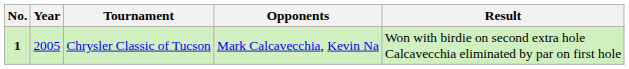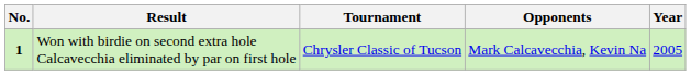 <table class="wikitable" style="font-size:95%;">
 <tr>
 <th>No.</th>
-<th>Year</th>
+<th>Result</th>
 <th>Tournament</th>
 <th>Opponents</th>
-<th>Result</th>
+<th>Year</th>
 </tr>
 <tr style="background:#D0F0C0;">
 <td align=center><strong>1</strong></td>
-<td><a href='#'>2005</a></td>
+<td>Won with birdie on second extra hole<br>Calcavecchia eliminated by par on first hole</td>
 <td><a href='#'>Chrysler Classic of Tucson</a></td>
 <td> <a href='#'>Mark Calcavecchia</a>,  <a href='#'>Kevin Na</a></td>
-<td>Won with birdie on second extra hole<br>Calcavecchia eliminated by par on first hole</td>
+<td><a href='#'>2005</a></td>
 </tr>
 </table>
